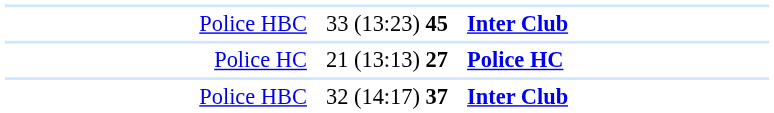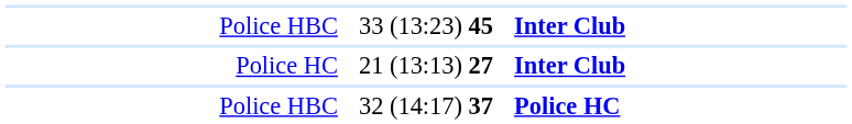 <table style="text-align:center" width=550>
 <tr>
 <th width=30%></th>
 <th width=15%></th>
 <th width=30%></th>
 </tr>
 <tr align="left" bgcolor=#D0E7FF>
 <td colspan=4></td>
 </tr>
 <tr>
 <td align="right"><a href='#'>Police HBC</a> </td>
 <td>33 (13:23) <strong>45</strong></td>
 <td align=left> <strong><a href='#'>Inter Club</a></strong></td>
 </tr>
 <tr align="left" bgcolor=#D0E7FF>
 <td colspan=4></td>
 </tr>
 <tr>
 <td align="right"><a href='#'>Police HC</a> </td>
 <td>21 (13:13) <strong>27</strong></td>
-<td align=left> <strong><a href='#'>Police HC</a></strong></td>
+<td align=left> <strong><a href='#'>Inter Club</a></strong></td>
 </tr>
 <tr align="left" bgcolor=#D0E7FF>
 <td colspan=4></td>
 </tr>
 <tr>
 <td align="right"><a href='#'>Police HBC</a> </td>
 <td>32 (14:17) <strong>37</strong></td>
-<td align=left> <strong><a href='#'>Inter Club</a></strong></td>
+<td align=left> <strong><a href='#'>Police HC</a></strong></td>
 </tr>
 </table>
